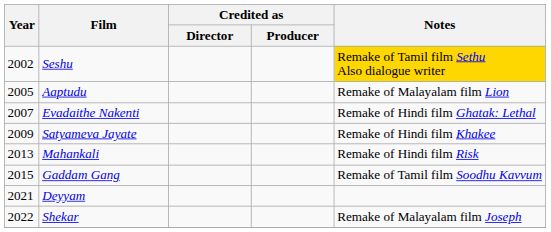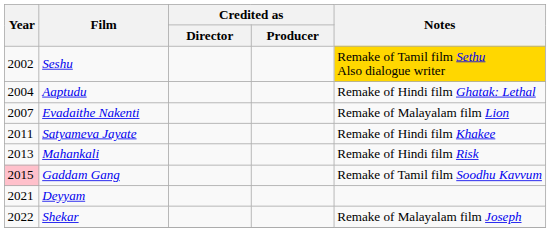 <table class="wikitable sortable">
 <tr>
 <th rowspan="2" style="width:35px;">Year</th>
 <th rowspan="2" style="width:150px;">Film</th>
 <th colspan="2" style="width:195px;">Credited as</th>
 <th rowspan="2" style="text-align:center; width:250px;" class="unsortable">Notes</th>
 </tr>
 <tr>
 <th style="width:65px;">Director</th>
 <th width=65>Producer</th>
 </tr>
 <tr>
 <td>2002</td>
 <td><em><a href='#'>Seshu</a></em></td>
 <td></td>
 <td></td>
 <td style="background: gold;">Remake of Tamil film <em><a href='#'>Sethu</a></em><br>Also dialogue writer</td>
 </tr>
 <tr>
-<td>2005</td>
+<td>2004</td>
 <td><em><a href='#'>Aaptudu</a></em></td>
 <td></td>
 <td></td>
-<td>Remake of Malayalam film <em><a href='#'>Lion</a></em></td>
+<td>Remake of Hindi film <em><a href='#'>Ghatak: Lethal</a></em></td>
 </tr>
 <tr>
 <td>2007</td>
 <td><em><a href='#'>Evadaithe Nakenti</a></em></td>
 <td></td>
 <td></td>
-<td>Remake of Hindi film <em><a href='#'>Ghatak: Lethal</a></em></td>
+<td>Remake of Malayalam film <em><a href='#'>Lion</a></em></td>
 </tr>
 <tr>
-<td>2009</td>
+<td>2011</td>
 <td><em><a href='#'>Satyameva Jayate</a></em></td>
 <td></td>
 <td></td>
 <td>Remake of Hindi film <em><a href='#'>Khakee</a></em></td>
 </tr>
 <tr>
 <td>2013</td>
 <td><em><a href='#'>Mahankali</a></em></td>
 <td></td>
 <td></td>
 <td>Remake of Hindi film <em><a href='#'>Risk</a></em></td>
 </tr>
 <tr>
-<td>2015</td>
+<td style="background: pink;">2015</td>
 <td><em><a href='#'>Gaddam Gang</a></em></td>
 <td></td>
 <td></td>
 <td>Remake of Tamil film <em><a href='#'>Soodhu Kavvum</a></em></td>
 </tr>
 <tr>
 <td>2021</td>
 <td><em><a href='#'>Deyyam</a></em></td>
 <td></td>
 <td></td>
 <td></td>
 </tr>
 <tr>
 <td>2022</td>
 <td><em><a href='#'>Shekar</a></em></td>
 <td></td>
 <td></td>
 <td>Remake of Malayalam film <em><a href='#'>Joseph</a></em></td>
 </tr>
 <tr>
 </tr>
 </table>
